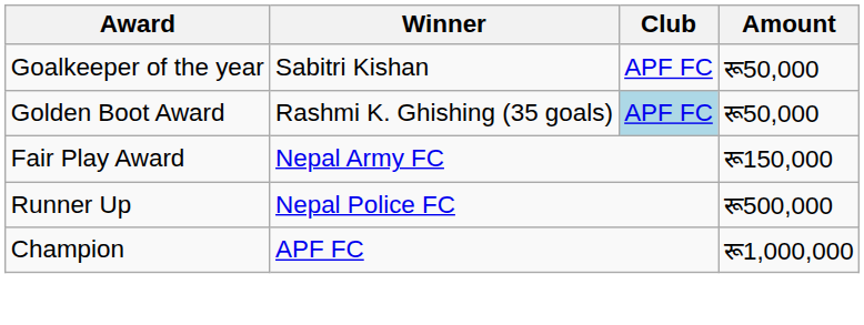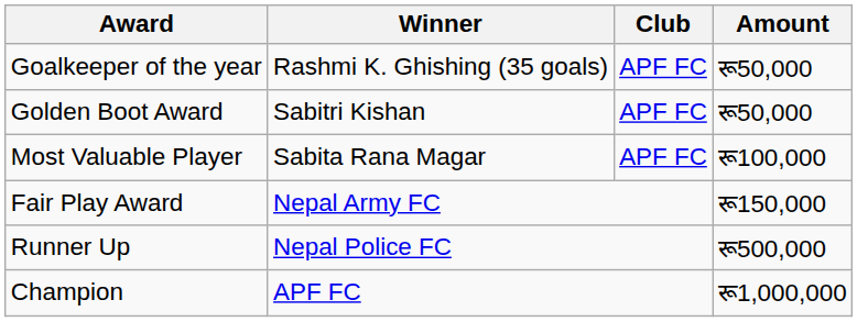 <table class="wikitable">
 <tr>
 <th>Award</th>
 <th>Winner</th>
 <th>Club</th>
 <th>Amount</th>
 </tr>
 <tr>
 <td>Goalkeeper of the year</td>
+<td>Rashmi K. Ghishing (35 goals)</td>
+<td><a href='#'>APF FC</a></td>
+<td>रू50,000</td>
+</tr>
+<tr>
+<td>Golden Boot Award</td>
 <td>Sabitri Kishan</td>
 <td><a href='#'>APF FC</a></td>
 <td>रू50,000</td>
 </tr>
 <tr>
-<td>Golden Boot Award</td>
-<td>Rashmi K. Ghishing (35 goals)</td>
-<td style="background: lightblue;"><a href='#'>APF FC</a></td>
-<td>रू50,000</td>
+<td>Most Valuable Player</td>
+<td>Sabita Rana Magar</td>
+<td><a href='#'>APF FC</a></td>
+<td>रू100,000</td>
 </tr>
 <tr>
 <td>Fair Play Award</td>
 <td colspan="2"><a href='#'>Nepal Army FC</a></td>
 <td>रू150,000</td>
 </tr>
 <tr>
 <td>Runner Up</td>
 <td colspan="2"><a href='#'>Nepal Police FC</a></td>
 <td>रू500,000</td>
 </tr>
 <tr>
 <td>Champion</td>
 <td colspan="2"><a href='#'>APF FC</a></td>
 <td>रू1,000,000</td>
 </tr>
 </table>
